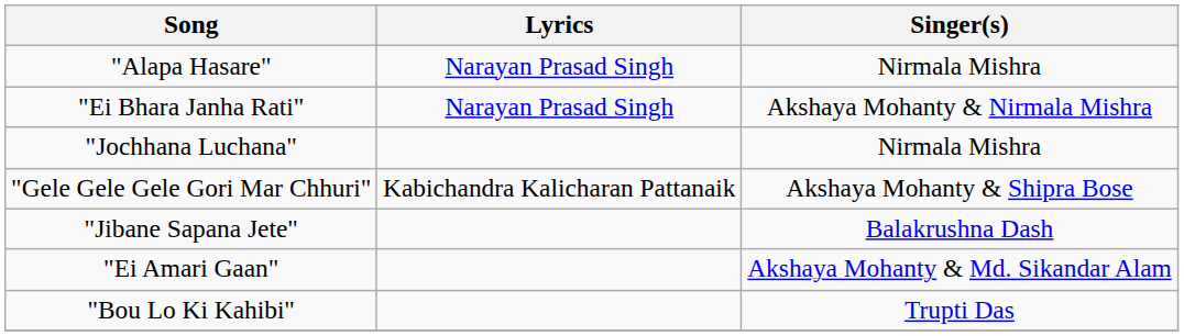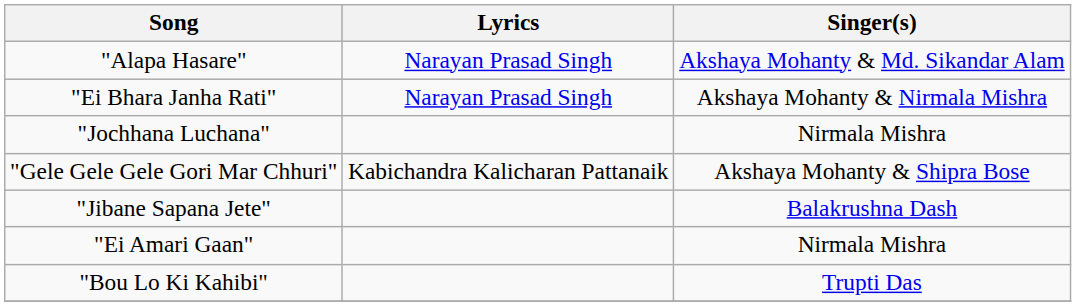 <table class="wikitable sortable" style="text-align:center;">
 <tr>
 <th>Song</th>
 <th>Lyrics</th>
 <th>Singer(s)</th>
 </tr>
 <tr>
 <td>"Alapa Hasare"</td>
 <td><a href='#'>Narayan Prasad Singh</a></td>
-<td>Nirmala Mishra</td>
+<td><a href='#'>Akshaya Mohanty</a> & <a href='#'>Md. Sikandar Alam</a></td>
 </tr>
 <tr>
 <td>"Ei Bhara Janha Rati"</td>
 <td><a href='#'>Narayan Prasad Singh</a></td>
 <td>Akshaya Mohanty & <a href='#'>Nirmala Mishra</a></td>
 </tr>
 <tr>
 <td>"Jochhana Luchana"</td>
 <td></td>
 <td>Nirmala Mishra</td>
 </tr>
 <tr>
 <td>"Gele Gele Gele Gori Mar Chhuri"</td>
 <td>Kabichandra Kalicharan Pattanaik</td>
 <td>Akshaya Mohanty & <a href='#'>Shipra Bose</a></td>
 </tr>
 <tr>
 <td>"Jibane Sapana Jete"</td>
 <td></td>
 <td><a href='#'>Balakrushna Dash</a></td>
 </tr>
 <tr>
 <td>"Ei Amari Gaan"</td>
 <td></td>
-<td><a href='#'>Akshaya Mohanty</a> & <a href='#'>Md. Sikandar Alam</a></td>
+<td>Nirmala Mishra</td>
 </tr>
 <tr>
 <td>"Bou Lo Ki Kahibi"</td>
 <td></td>
 <td><a href='#'>Trupti Das</a></td>
 </tr>
 <tr>
 </tr>
 </table>
